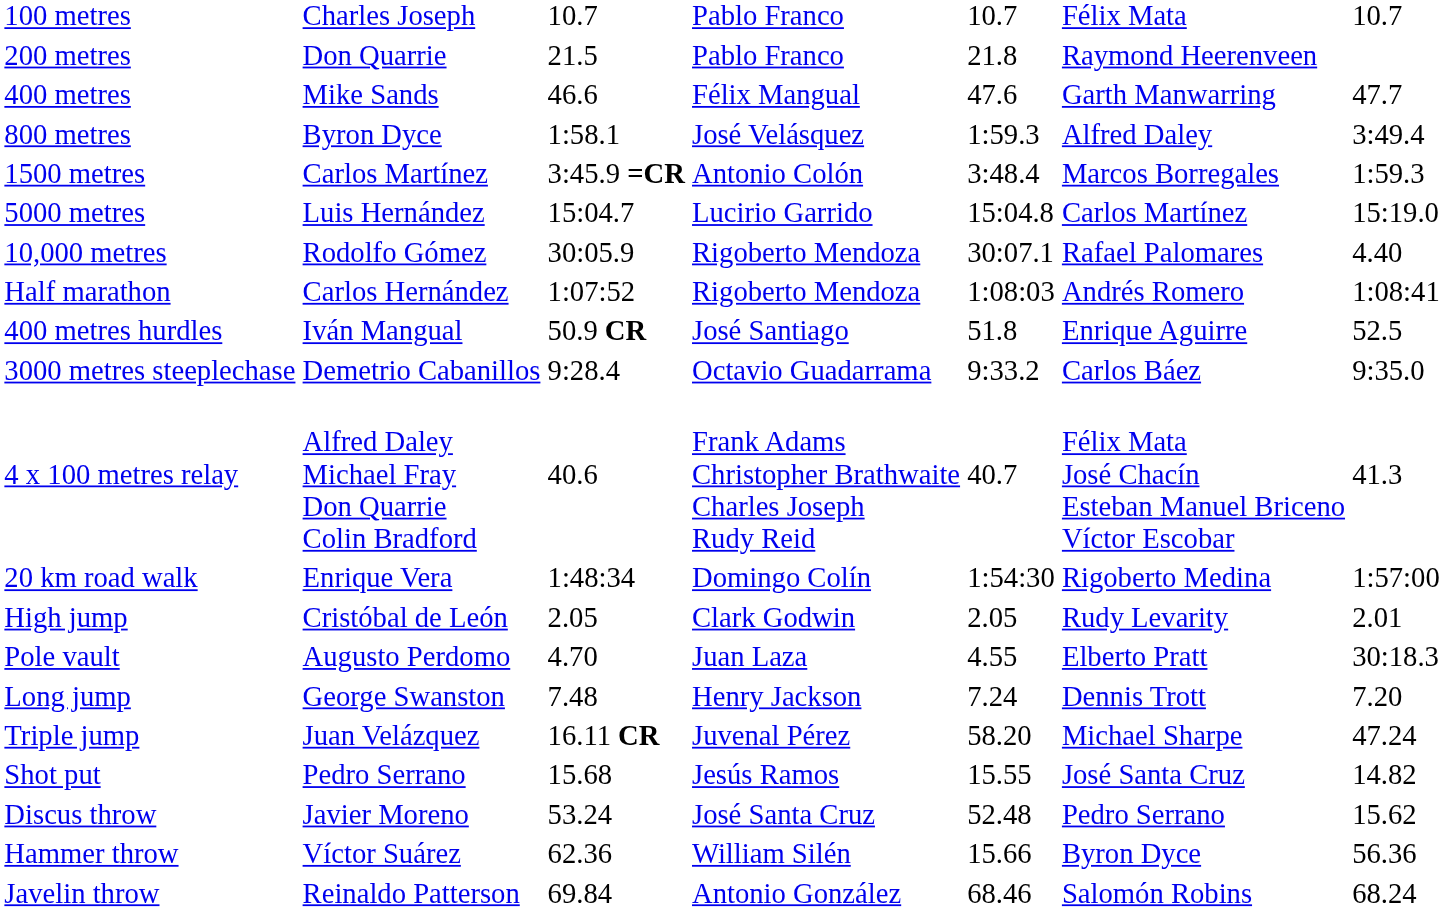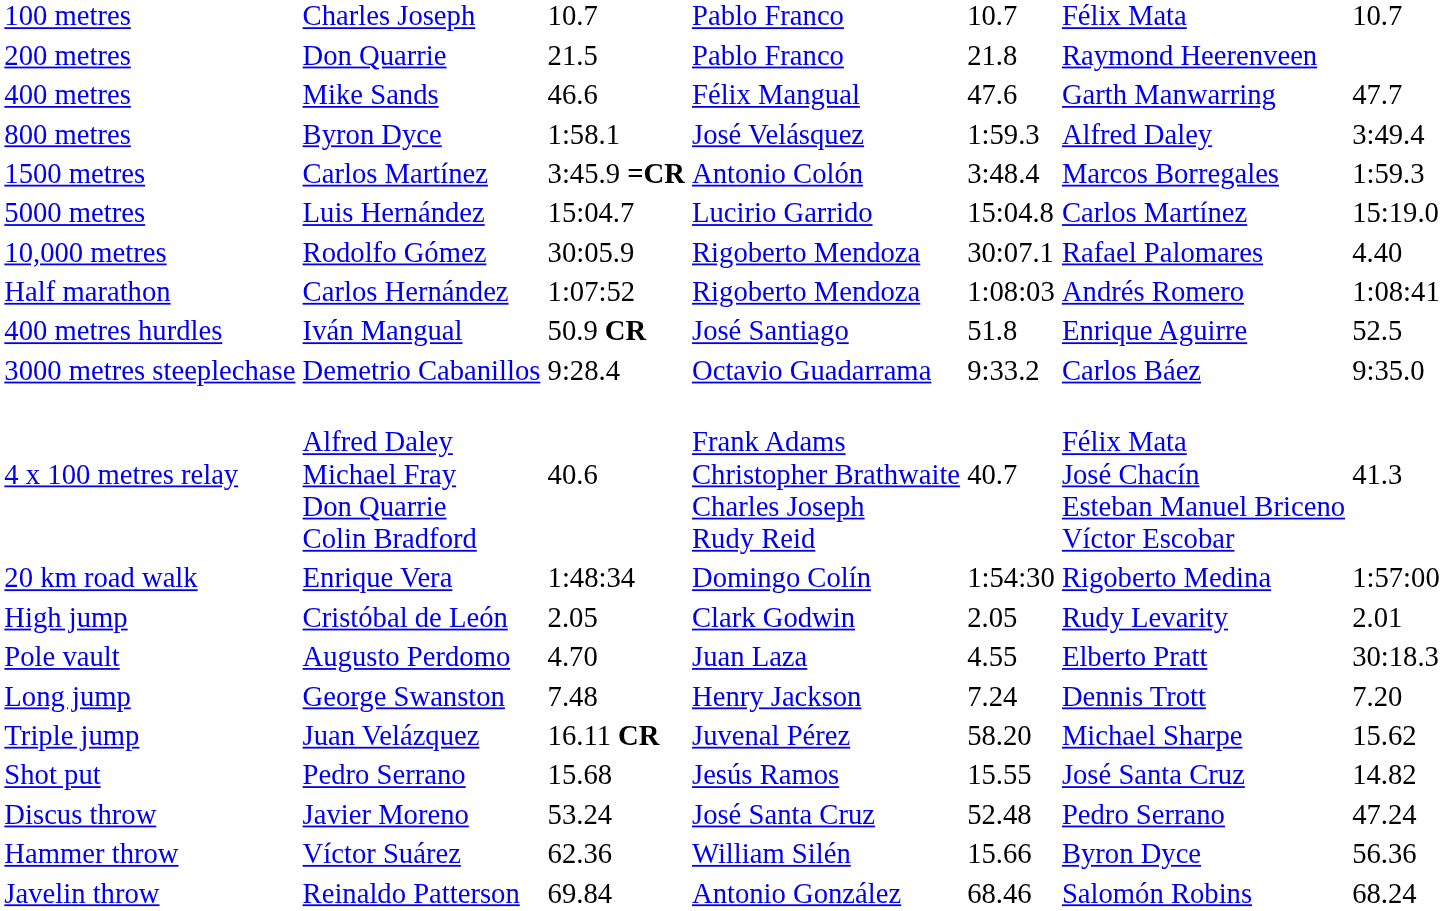 <table>
 <tr>
 <td><a href='#'>100 metres</a></td>
 <td><a href='#'>Charles Joseph</a><br> </td>
 <td>10.7</td>
 <td><a href='#'>Pablo Franco</a><br> </td>
 <td>10.7</td>
 <td><a href='#'>Félix Mata</a><br> </td>
 <td>10.7</td>
 </tr>
 <tr>
 <td><a href='#'>200 metres</a></td>
 <td><a href='#'>Don Quarrie</a><br> </td>
 <td>21.5</td>
 <td><a href='#'>Pablo Franco</a><br> </td>
 <td>21.8</td>
 <td><a href='#'>Raymond Heerenveen</a><br> </td>
 <td></td>
 </tr>
 <tr>
 <td><a href='#'>400 metres</a></td>
 <td><a href='#'>Mike Sands</a><br> </td>
 <td>46.6</td>
 <td><a href='#'>Félix Mangual</a><br> </td>
 <td>47.6</td>
 <td><a href='#'>Garth Manwarring</a><br> </td>
 <td>47.7</td>
 </tr>
 <tr>
 <td><a href='#'>800 metres</a></td>
 <td><a href='#'>Byron Dyce</a><br> </td>
 <td>1:58.1</td>
 <td><a href='#'>José Velásquez</a><br> </td>
 <td>1:59.3</td>
 <td><a href='#'>Alfred Daley</a><br> </td>
 <td>3:49.4</td>
 </tr>
 <tr>
 <td><a href='#'>1500 metres</a></td>
 <td><a href='#'>Carlos Martínez</a><br> </td>
 <td>3:45.9 <strong>=CR</strong></td>
 <td><a href='#'>Antonio Colón</a><br> </td>
 <td>3:48.4</td>
 <td><a href='#'>Marcos Borregales</a><br> </td>
 <td>1:59.3</td>
 </tr>
 <tr>
 <td><a href='#'>5000 metres</a></td>
 <td><a href='#'>Luis Hernández</a><br> </td>
 <td>15:04.7</td>
 <td><a href='#'>Lucirio Garrido</a><br> </td>
 <td>15:04.8</td>
 <td><a href='#'>Carlos Martínez</a><br> </td>
 <td>15:19.0</td>
 </tr>
 <tr>
 <td><a href='#'>10,000 metres</a></td>
 <td><a href='#'>Rodolfo Gómez</a><br> </td>
 <td>30:05.9</td>
 <td><a href='#'>Rigoberto Mendoza</a><br> </td>
 <td>30:07.1</td>
 <td><a href='#'>Rafael Palomares</a><br> </td>
 <td>4.40</td>
 </tr>
 <tr>
 <td><a href='#'>Half marathon</a></td>
 <td><a href='#'>Carlos Hernández</a><br> </td>
 <td>1:07:52</td>
 <td><a href='#'>Rigoberto Mendoza</a><br> </td>
 <td>1:08:03</td>
 <td><a href='#'>Andrés Romero</a><br> </td>
 <td>1:08:41</td>
 </tr>
 <tr>
 <td><a href='#'>400 metres hurdles</a></td>
 <td><a href='#'>Iván Mangual</a><br> </td>
 <td>50.9 <strong>CR</strong></td>
 <td><a href='#'>José Santiago</a><br> </td>
 <td>51.8</td>
 <td><a href='#'>Enrique Aguirre</a><br> </td>
 <td>52.5</td>
 </tr>
 <tr>
 <td><a href='#'>3000 metres steeplechase</a></td>
 <td><a href='#'>Demetrio Cabanillos</a><br> </td>
 <td>9:28.4</td>
 <td><a href='#'>Octavio Guadarrama</a><br> </td>
 <td>9:33.2</td>
 <td><a href='#'>Carlos Báez</a><br> </td>
 <td>9:35.0</td>
 </tr>
 <tr>
 <td><a href='#'>4 x 100 metres relay</a></td>
 <td><br><a href='#'>Alfred Daley</a><br><a href='#'>Michael Fray</a><br><a href='#'>Don Quarrie</a><br><a href='#'>Colin Bradford</a></td>
 <td>40.6</td>
 <td><br><a href='#'>Frank Adams</a><br><a href='#'>Christopher Brathwaite</a><br><a href='#'>Charles Joseph</a><br><a href='#'>Rudy Reid</a></td>
 <td>40.7</td>
 <td><br><a href='#'>Félix Mata</a><br><a href='#'>José Chacín</a><br><a href='#'>Esteban Manuel Briceno</a><br><a href='#'>Víctor Escobar</a></td>
 <td>41.3</td>
 </tr>
 <tr>
 <td><a href='#'>20 km road walk</a></td>
 <td><a href='#'>Enrique Vera</a><br> </td>
 <td>1:48:34</td>
 <td><a href='#'>Domingo Colín</a><br> </td>
 <td>1:54:30</td>
 <td><a href='#'>Rigoberto Medina</a><br> </td>
 <td>1:57:00</td>
 </tr>
 <tr>
 <td><a href='#'>High jump</a></td>
 <td><a href='#'>Cristóbal de León</a><br> </td>
 <td>2.05</td>
 <td><a href='#'>Clark Godwin</a><br> </td>
 <td>2.05</td>
 <td><a href='#'>Rudy Levarity</a><br> </td>
 <td>2.01</td>
 </tr>
 <tr>
 <td><a href='#'>Pole vault</a></td>
 <td><a href='#'>Augusto Perdomo</a><br> </td>
 <td>4.70</td>
 <td><a href='#'>Juan Laza</a><br> </td>
 <td>4.55</td>
 <td><a href='#'>Elberto Pratt</a><br> </td>
 <td>30:18.3</td>
 </tr>
 <tr>
 <td><a href='#'>Long jump</a></td>
 <td><a href='#'>George Swanston</a><br> </td>
 <td>7.48</td>
 <td><a href='#'>Henry Jackson</a><br> </td>
 <td>7.24</td>
 <td><a href='#'>Dennis Trott</a><br> </td>
 <td>7.20</td>
 </tr>
 <tr>
 <td><a href='#'>Triple jump</a></td>
 <td><a href='#'>Juan Velázquez</a><br> </td>
 <td>16.11 <strong>CR</strong></td>
 <td><a href='#'>Juvenal Pérez</a><br> </td>
 <td>58.20</td>
 <td><a href='#'>Michael Sharpe</a><br> </td>
-<td>47.24</td>
+<td>15.62</td>
 </tr>
 <tr>
 <td><a href='#'>Shot put</a></td>
 <td><a href='#'>Pedro Serrano</a><br> </td>
 <td>15.68</td>
 <td><a href='#'>Jesús Ramos</a><br> </td>
 <td>15.55</td>
 <td><a href='#'>José Santa Cruz</a><br> </td>
 <td>14.82</td>
 </tr>
 <tr>
 <td><a href='#'>Discus throw</a></td>
 <td><a href='#'>Javier Moreno</a><br> </td>
 <td>53.24</td>
 <td><a href='#'>José Santa Cruz</a><br> </td>
 <td>52.48</td>
 <td><a href='#'>Pedro Serrano</a><br> </td>
-<td>15.62</td>
+<td>47.24</td>
 </tr>
 <tr>
 <td><a href='#'>Hammer throw</a></td>
 <td><a href='#'>Víctor Suárez</a><br> </td>
 <td>62.36</td>
 <td><a href='#'>William Silén</a><br> </td>
 <td>15.66</td>
 <td><a href='#'>Byron Dyce</a><br> </td>
 <td>56.36</td>
 </tr>
 <tr>
 <td><a href='#'>Javelin throw</a></td>
 <td><a href='#'>Reinaldo Patterson</a><br> </td>
 <td>69.84</td>
 <td><a href='#'>Antonio González</a><br> </td>
 <td>68.46</td>
 <td><a href='#'>Salomón Robins</a><br> </td>
 <td>68.24</td>
 </tr>
 </table>
